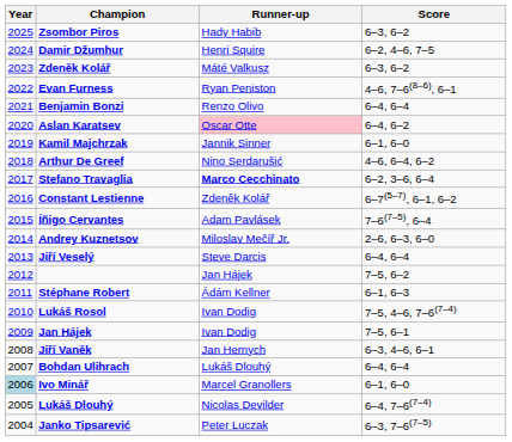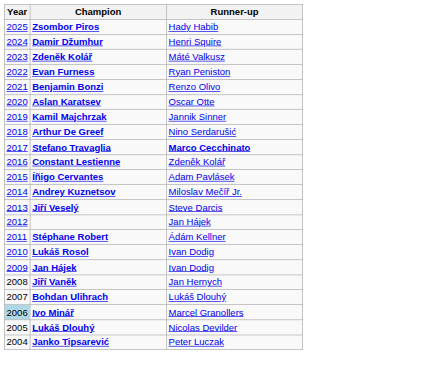 <table class="wikitable" style="font-size:90%">
 <tr>
 <th>Year</th>
 <th width="200">Champion</th>
 <th width="200">Runner-up</th>
-<th width="175">Score</th>
 </tr>
 <tr>
 <td><a href='#'>2025</a></td>
 <td> <strong><a href='#'>Zsombor Piros</a></strong></td>
 <td> <a href='#'>Hady Habib</a></td>
-<td>6–3, 6–2</td>
 </tr>
 <tr>
 <td><a href='#'>2024</a></td>
 <td> <strong><a href='#'>Damir Džumhur</a></strong></td>
 <td> <a href='#'>Henri Squire</a></td>
-<td>6–2, 4–6, 7–5</td>
 </tr>
 <tr>
 <td><a href='#'>2023</a></td>
 <td> <strong><a href='#'>Zdeněk Kolář</a></strong></td>
 <td> <a href='#'>Máté Valkusz</a></td>
-<td>6–3, 6–2</td>
 </tr>
 <tr>
 <td><a href='#'>2022</a></td>
 <td> <strong><a href='#'>Evan Furness</a></strong></td>
 <td> <a href='#'>Ryan Peniston</a></td>
-<td>4–6, 7–6<sup>(8–6)</sup>, 6–1</td>
 </tr>
 <tr>
 <td><a href='#'>2021</a></td>
 <td> <strong><a href='#'>Benjamin Bonzi</a></strong></td>
 <td> <a href='#'>Renzo Olivo</a></td>
-<td>6–4, 6–4</td>
 </tr>
 <tr>
 <td><a href='#'>2020</a></td>
 <td> <strong><a href='#'>Aslan Karatsev</a></strong></td>
-<td style="background: pink;"> <a href='#'>Oscar Otte</a></td>
-<td>6–4, 6–2</td>
+<td> <a href='#'>Oscar Otte</a></td>
 </tr>
 <tr>
 <td><a href='#'>2019</a></td>
 <td> <strong><a href='#'>Kamil Majchrzak</a></strong></td>
 <td> <a href='#'>Jannik Sinner</a></td>
-<td>6–1, 6–0</td>
 </tr>
 <tr>
 <td><a href='#'>2018</a></td>
 <td> <strong><a href='#'>Arthur De Greef</a></strong></td>
 <td> <a href='#'>Nino Serdarušić</a></td>
-<td>4–6, 6–4, 6–2</td>
 </tr>
 <tr>
 <td><a href='#'>2017</a></td>
 <td> <strong><a href='#'>Stefano Travaglia</a></strong></td>
 <td><strong> <a href='#'>Marco Cecchinato</a></strong></td>
-<td>6–2, 3–6, 6–4</td>
 </tr>
 <tr>
 <td><a href='#'>2016</a></td>
 <td> <strong><a href='#'>Constant Lestienne</a></strong></td>
 <td> <a href='#'>Zdeněk Kolář</a></td>
-<td>6–7<sup>(5–7)</sup>, 6–1, 6–2</td>
 </tr>
 <tr>
 <td><a href='#'>2015</a></td>
 <td> <strong><a href='#'>Íñigo Cervantes</a></strong></td>
 <td> <a href='#'>Adam Pavlásek</a></td>
-<td>7–6<sup>(7–5)</sup>, 6–4</td>
 </tr>
 <tr>
 <td><a href='#'>2014</a></td>
 <td> <strong><a href='#'>Andrey Kuznetsov</a></strong></td>
 <td> <a href='#'>Miloslav Mečíř Jr.</a></td>
-<td>2–6, 6–3, 6–0</td>
 </tr>
 <tr>
 <td><a href='#'>2013</a></td>
 <td> <strong><a href='#'>Jiří Veselý</a></strong></td>
 <td> <a href='#'>Steve Darcis</a></td>
-<td>6–4, 6–4</td>
 </tr>
 <tr>
 <td><a href='#'>2012</a></td>
 <td></td>
 <td> <a href='#'>Jan Hájek</a></td>
-<td>7–5, 6–2</td>
 </tr>
 <tr>
 <td><a href='#'>2011</a></td>
 <td> <strong><a href='#'>Stéphane Robert</a></strong></td>
 <td> <a href='#'>Ádám Kellner</a></td>
-<td>6–1, 6–3</td>
 </tr>
 <tr>
 <td><a href='#'>2010</a></td>
 <td> <strong><a href='#'>Lukáš Rosol</a></strong></td>
 <td> <a href='#'>Ivan Dodig</a></td>
-<td>7–5, 4–6, 7–6<sup>(7–4)</sup></td>
 </tr>
 <tr>
 <td><a href='#'>2009</a></td>
 <td> <strong><a href='#'>Jan Hájek</a></strong></td>
 <td> <a href='#'>Ivan Dodig</a></td>
-<td>7–5, 6–1</td>
 </tr>
 <tr>
 <td>2008</td>
 <td> <strong><a href='#'>Jiří Vaněk</a></strong></td>
 <td> <a href='#'>Jan Hernych</a></td>
-<td>6–3, 4–6, 6–1</td>
 </tr>
 <tr>
 <td>2007</td>
 <td> <strong><a href='#'>Bohdan Ulihrach</a></strong></td>
 <td> <a href='#'>Lukáš Dlouhý</a></td>
-<td>6–4, 6–4</td>
 </tr>
 <tr>
 <td style="background: lightblue;">2006</td>
 <td> <strong><a href='#'>Ivo Minář</a></strong></td>
 <td> <a href='#'>Marcel Granollers</a></td>
-<td>6–1, 6–0</td>
 </tr>
 <tr>
 <td>2005</td>
 <td> <strong><a href='#'>Lukáš Dlouhý</a></strong></td>
 <td> <a href='#'>Nicolas Devilder</a></td>
-<td>6–4, 7–6<sup>(7–4)</sup></td>
 </tr>
 <tr>
 <td>2004</td>
 <td> <strong><a href='#'>Janko Tipsarević</a></strong></td>
 <td> <a href='#'>Peter Luczak</a></td>
-<td>6–3, 7–6<sup>(7–5)</sup></td>
 </tr>
 </table>
